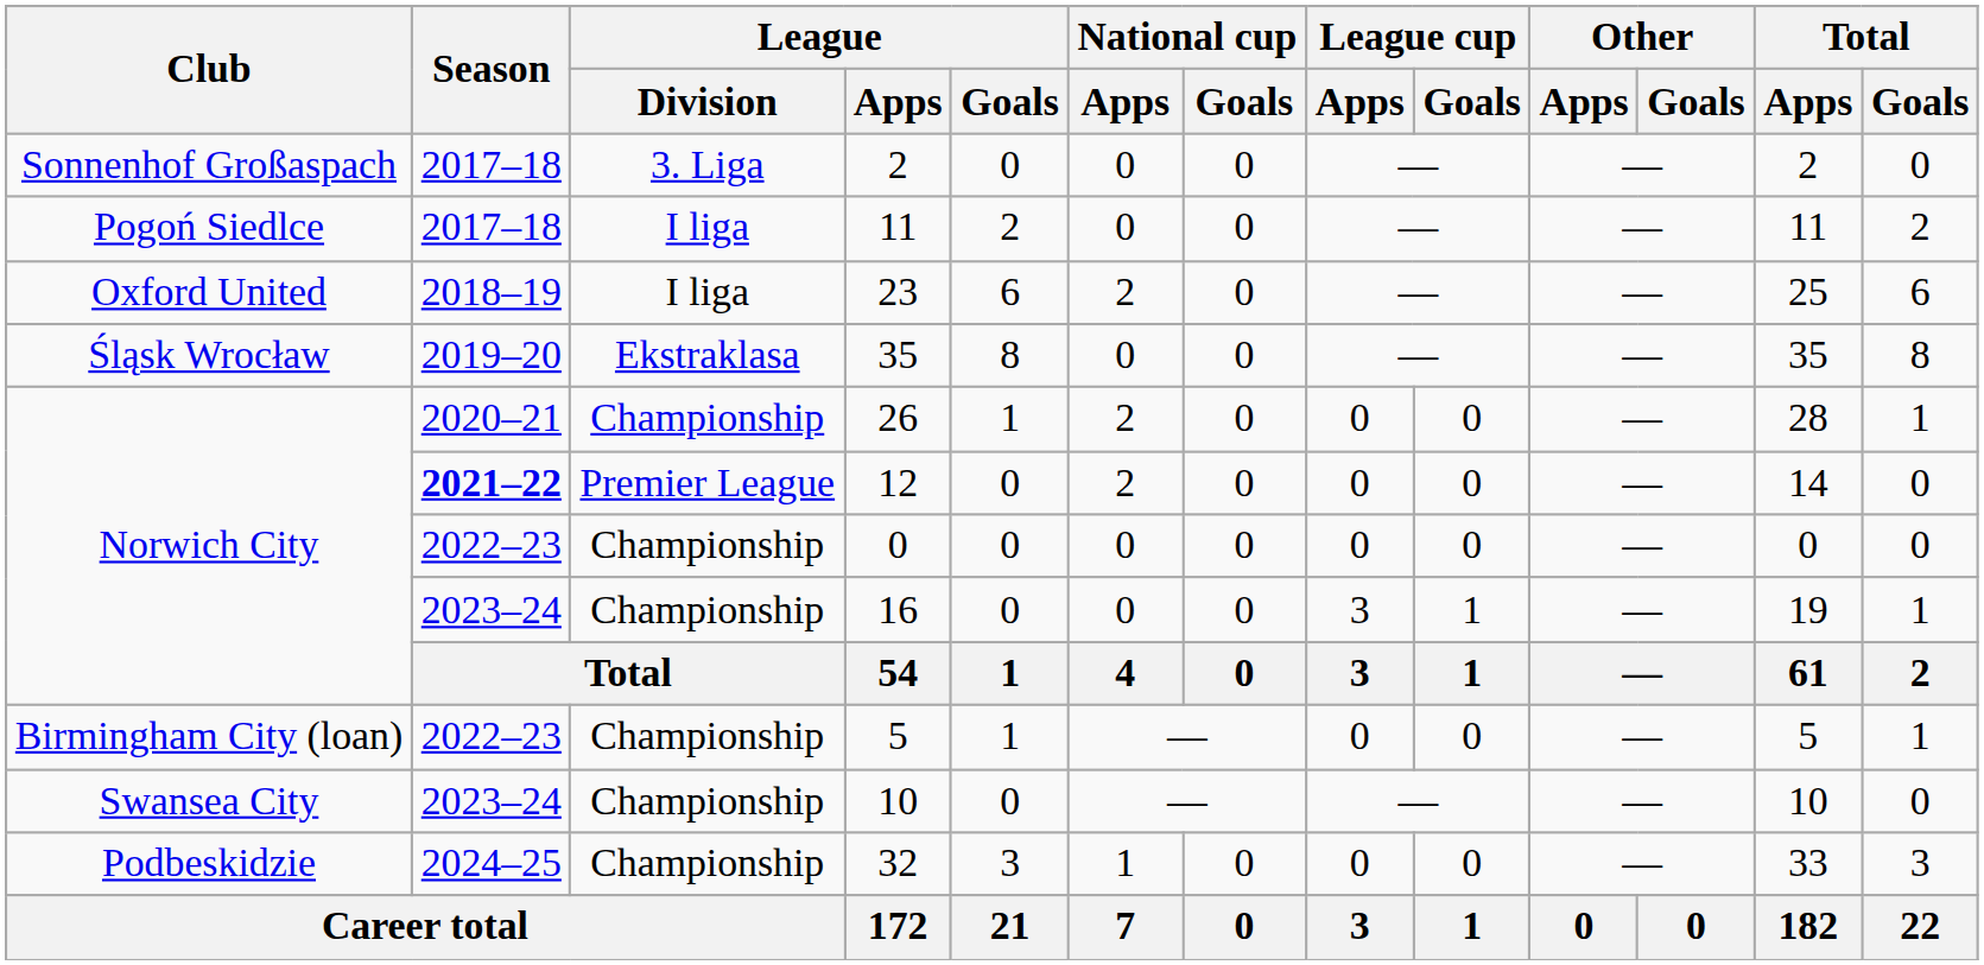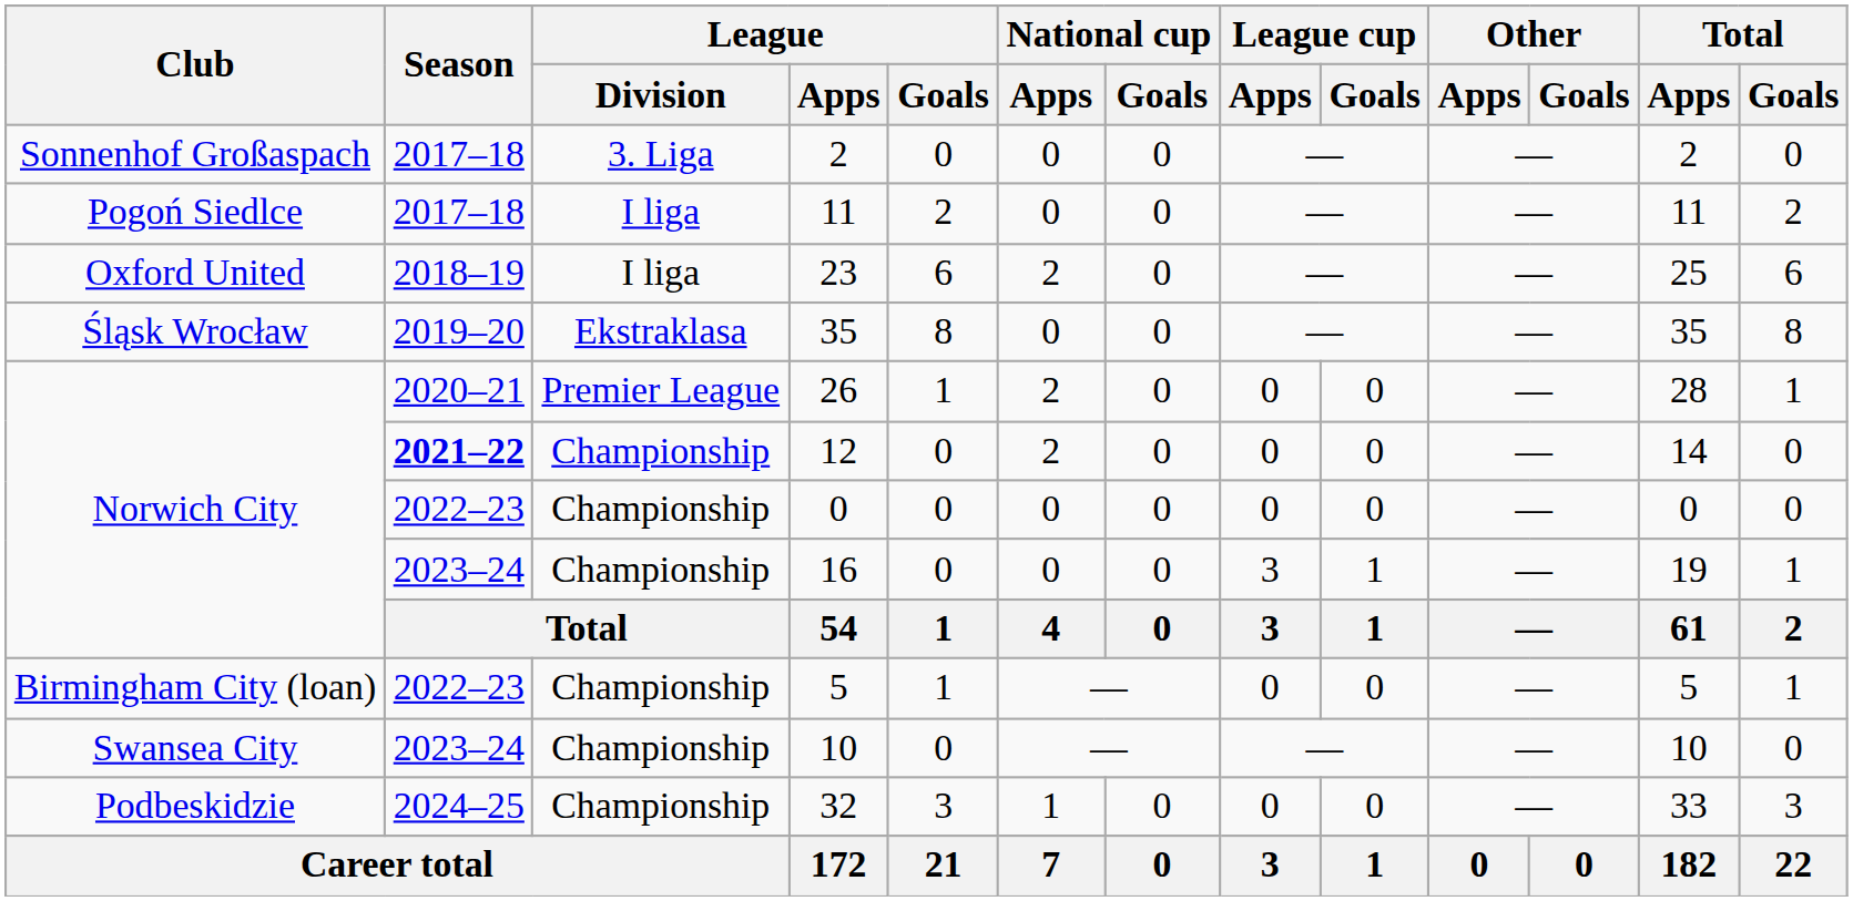 <table class="wikitable" style="text-align:center">
 <tr>
 <th rowspan="2">Club</th>
 <th rowspan="2">Season</th>
 <th colspan="3">League</th>
 <th colspan="2">National cup</th>
 <th colspan="2">League cup</th>
 <th colspan="2">Other</th>
 <th colspan="2">Total</th>
 </tr>
 <tr>
 <th>Division</th>
 <th>Apps</th>
 <th>Goals</th>
 <th>Apps</th>
 <th>Goals</th>
 <th>Apps</th>
 <th>Goals</th>
 <th>Apps</th>
 <th>Goals</th>
 <th>Apps</th>
 <th>Goals</th>
 </tr>
 <tr>
 <td><a href='#'>Sonnenhof Großaspach</a></td>
 <td><a href='#'>2017–18</a></td>
 <td><a href='#'>3. Liga</a></td>
 <td>2</td>
 <td>0</td>
 <td>0</td>
 <td>0</td>
 <td colspan=2>—</td>
 <td colspan=2>—</td>
 <td>2</td>
 <td>0</td>
 </tr>
 <tr>
 <td><a href='#'>Pogoń Siedlce</a></td>
 <td><a href='#'>2017–18</a></td>
 <td><a href='#'>I liga</a></td>
 <td>11</td>
 <td>2</td>
 <td>0</td>
 <td>0</td>
 <td colspan=2>—</td>
 <td colspan=2>—</td>
 <td>11</td>
 <td>2</td>
 </tr>
 <tr>
 <td><a href='#'>Oxford United</a></td>
 <td><a href='#'>2018–19</a></td>
 <td>I liga</td>
 <td>23</td>
 <td>6</td>
 <td>2</td>
 <td>0</td>
 <td colspan=2>—</td>
 <td colspan=2>—</td>
 <td>25</td>
 <td>6</td>
 </tr>
 <tr>
 <td><a href='#'>Śląsk Wrocław</a></td>
 <td><a href='#'>2019–20</a></td>
 <td><a href='#'>Ekstraklasa</a></td>
 <td>35</td>
 <td>8</td>
 <td>0</td>
 <td>0</td>
 <td colspan=2>—</td>
 <td colspan=2>—</td>
 <td>35</td>
 <td>8</td>
 </tr>
 <tr>
 <td rowspan="5"><a href='#'>Norwich City</a></td>
 <td><a href='#'>2020–21</a></td>
-<td><a href='#'>Championship</a></td>
+<td><a href='#'>Premier League</a></td>
 <td>26</td>
 <td>1</td>
 <td>2</td>
 <td>0</td>
 <td>0</td>
 <td>0</td>
 <td colspan=2>—</td>
 <td>28</td>
 <td>1</td>
 </tr>
 <tr>
 <td><strong><a href='#'>2021–22</a></strong></td>
-<td><a href='#'>Premier League</a></td>
+<td><a href='#'>Championship</a></td>
 <td>12</td>
 <td>0</td>
 <td>2</td>
 <td>0</td>
 <td>0</td>
 <td>0</td>
 <td colspan=2>—</td>
 <td>14</td>
 <td>0</td>
 </tr>
 <tr>
 <td><a href='#'>2022–23</a></td>
 <td>Championship</td>
 <td>0</td>
 <td>0</td>
 <td>0</td>
 <td>0</td>
 <td>0</td>
 <td>0</td>
 <td colspan=2>—</td>
 <td>0</td>
 <td>0</td>
 </tr>
 <tr>
 <td><a href='#'>2023–24</a></td>
 <td>Championship</td>
 <td>16</td>
 <td>0</td>
 <td>0</td>
 <td>0</td>
 <td>3</td>
 <td>1</td>
 <td colspan=2>—</td>
 <td>19</td>
 <td>1</td>
 </tr>
 <tr>
 <th colspan="2">Total</th>
 <th>54</th>
 <th>1</th>
 <th>4</th>
 <th>0</th>
 <th>3</th>
 <th>1</th>
 <th colspan=2>—</th>
 <th>61</th>
 <th>2</th>
 </tr>
 <tr>
 <td><a href='#'>Birmingham City</a> (loan)</td>
 <td><a href='#'>2022–23</a></td>
 <td>Championship</td>
 <td>5</td>
 <td>1</td>
 <td colspan="2">—</td>
 <td>0</td>
 <td>0</td>
 <td colspan="2">—</td>
 <td>5</td>
 <td>1</td>
 </tr>
 <tr>
 <td><a href='#'>Swansea City</a></td>
 <td><a href='#'>2023–24</a></td>
 <td>Championship</td>
 <td>10</td>
 <td>0</td>
 <td colspan="2">—</td>
 <td colspan="2">—</td>
 <td colspan="2">—</td>
 <td>10</td>
 <td>0</td>
 </tr>
 <tr>
 <td><a href='#'>Podbeskidzie</a></td>
 <td><a href='#'>2024–25</a></td>
 <td>Championship</td>
 <td>32</td>
 <td>3</td>
 <td>1</td>
 <td>0</td>
 <td>0</td>
 <td>0</td>
 <td colspan="2">—</td>
 <td>33</td>
 <td>3</td>
 </tr>
 <tr>
 <th colspan="3">Career total</th>
 <th>172</th>
 <th>21</th>
 <th>7</th>
 <th>0</th>
 <th>3</th>
 <th>1</th>
 <th>0</th>
 <th>0</th>
 <th>182</th>
 <th>22</th>
 </tr>
 </table>
